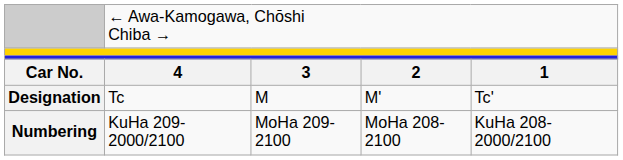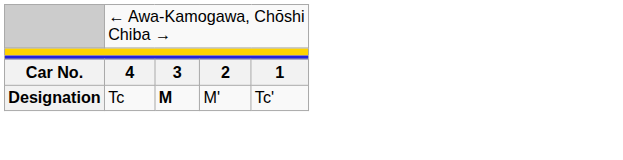 <table class="wikitable">
 <tr>
 <td style="background-color:#ccc;"> </td>
 <td colspan="4"><div>← Awa-Kamogawa, Chōshi</div><div>Chiba →</div></td>
 </tr>
 <tr style="line-height: 6.7px; background-color: #FFD400;">
 <td colspan="5" style="padding:0; border:0;"> </td>
 </tr>
 <tr style="line-height: 3.3px; background-color: #2222DD;">
 <td colspan="5" style="padding:0; border:0;"> </td>
 </tr>
 <tr>
 <th>Car No.</th>
 <th>4</th>
 <th>3</th>
 <th>2</th>
 <th>1</th>
 </tr>
 <tr>
 <th>Designation</th>
 <td>Tc</td>
-<td>M</td>
+<td><strong>M</strong></td>
 <td>M'</td>
 <td>Tc'</td>
 </tr>
-<tr>
-<th>Numbering</th>
-<td>KuHa 209-2000/2100</td>
-<td>MoHa 209-2100</td>
-<td>MoHa 208-2100</td>
-<td>KuHa 208-2000/2100</td>
-</tr>
 </table>
